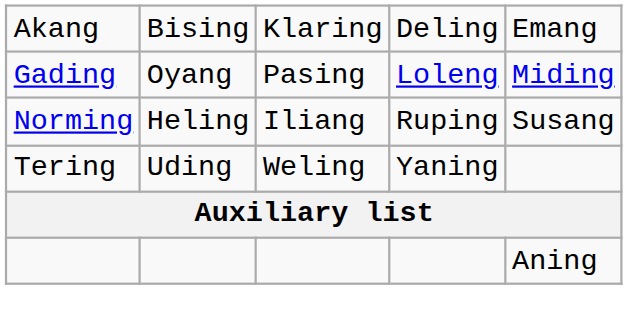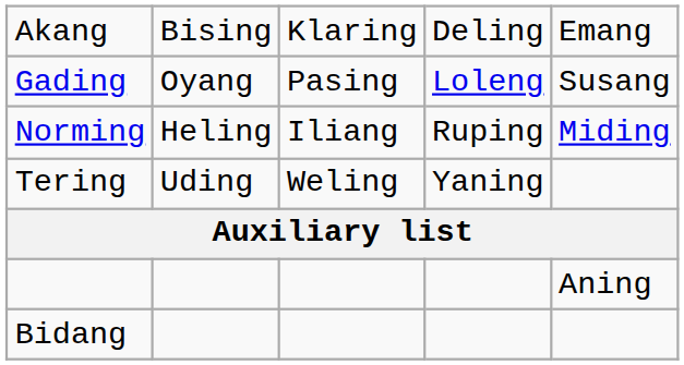 <table class="wikitable" align=right>
 <tr>
 <td>Akang</td>
 <td>Bising</td>
 <td>Klaring</td>
 <td>Deling</td>
 <td>Emang</td>
 </tr>
 <tr>
 <td><a href='#'>Gading</a></td>
 <td>Oyang</td>
 <td>Pasing</td>
 <td><a href='#'>Loleng</a></td>
-<td><a href='#'>Miding</a></td>
+<td>Susang</td>
 </tr>
 <tr>
 <td><a href='#'>Norming</a></td>
 <td>Heling</td>
 <td>Iliang</td>
 <td>Ruping</td>
-<td>Susang</td>
+<td><a href='#'>Miding</a></td>
 </tr>
 <tr>
 <td>Tering</td>
 <td>Uding</td>
 <td>Weling</td>
 <td>Yaning</td>
 <td></td>
 </tr>
 <tr>
 <th colspan=5>Auxiliary list</th>
 </tr>
 <tr>
 <td></td>
 <td></td>
 <td></td>
 <td></td>
 <td>Aning</td>
 </tr>
+<tr>
+<td>Bidang</td>
+<td></td>
+<td></td>
+<td></td>
+<td></td>
+</tr>
 </table>
